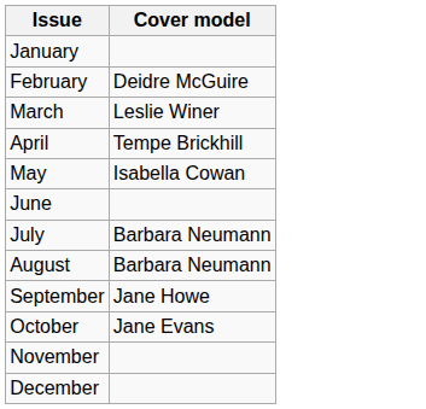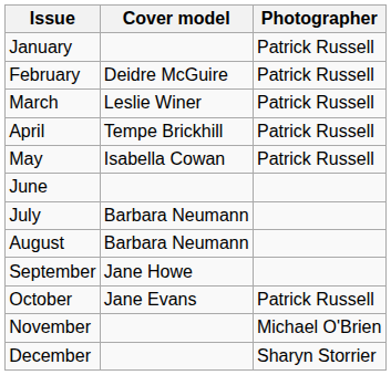 <table class="wikitable">
 <tr>
 <th>Issue</th>
 <th>Cover model</th>
+<th>Photographer</th>
 </tr>
 <tr>
 <td>January</td>
 <td></td>
+<td>Patrick Russell</td>
 </tr>
 <tr>
 <td>February</td>
 <td>Deidre McGuire</td>
+<td>Patrick Russell</td>
 </tr>
 <tr>
 <td>March</td>
 <td>Leslie Winer</td>
+<td>Patrick Russell</td>
 </tr>
 <tr>
 <td>April</td>
 <td>Tempe Brickhill</td>
+<td>Patrick Russell</td>
 </tr>
 <tr>
 <td>May</td>
 <td>Isabella Cowan</td>
+<td>Patrick Russell</td>
 </tr>
 <tr>
 <td>June</td>
+<td></td>
 <td></td>
 </tr>
 <tr>
 <td>July</td>
 <td>Barbara Neumann</td>
+<td></td>
 </tr>
 <tr>
 <td>August</td>
 <td>Barbara Neumann</td>
+<td></td>
 </tr>
 <tr>
 <td>September</td>
 <td>Jane Howe</td>
+<td></td>
 </tr>
 <tr>
 <td>October</td>
 <td>Jane Evans</td>
+<td>Patrick Russell</td>
 </tr>
 <tr>
 <td>November</td>
 <td></td>
+<td>Michael O'Brien</td>
 </tr>
 <tr>
 <td>December</td>
 <td></td>
+<td>Sharyn Storrier</td>
 </tr>
 </table>
